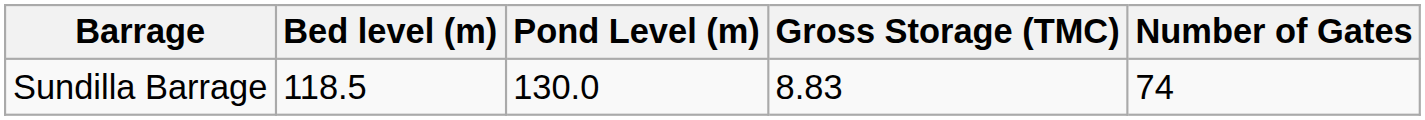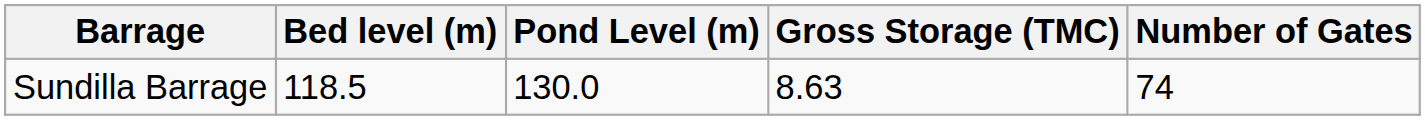 <table class="wikitable">
 <tr>
 <th>Barrage</th>
 <th>Bed level (m)</th>
 <th>Pond Level (m)</th>
 <th>Gross Storage (TMC)</th>
 <th>Number of Gates</th>
 </tr>
 <tr>
 <td>Sundilla Barrage</td>
 <td>118.5</td>
 <td>130.0</td>
-<td>8.83</td>
+<td>8.63</td>
 <td>74</td>
 </tr>
 </table>
